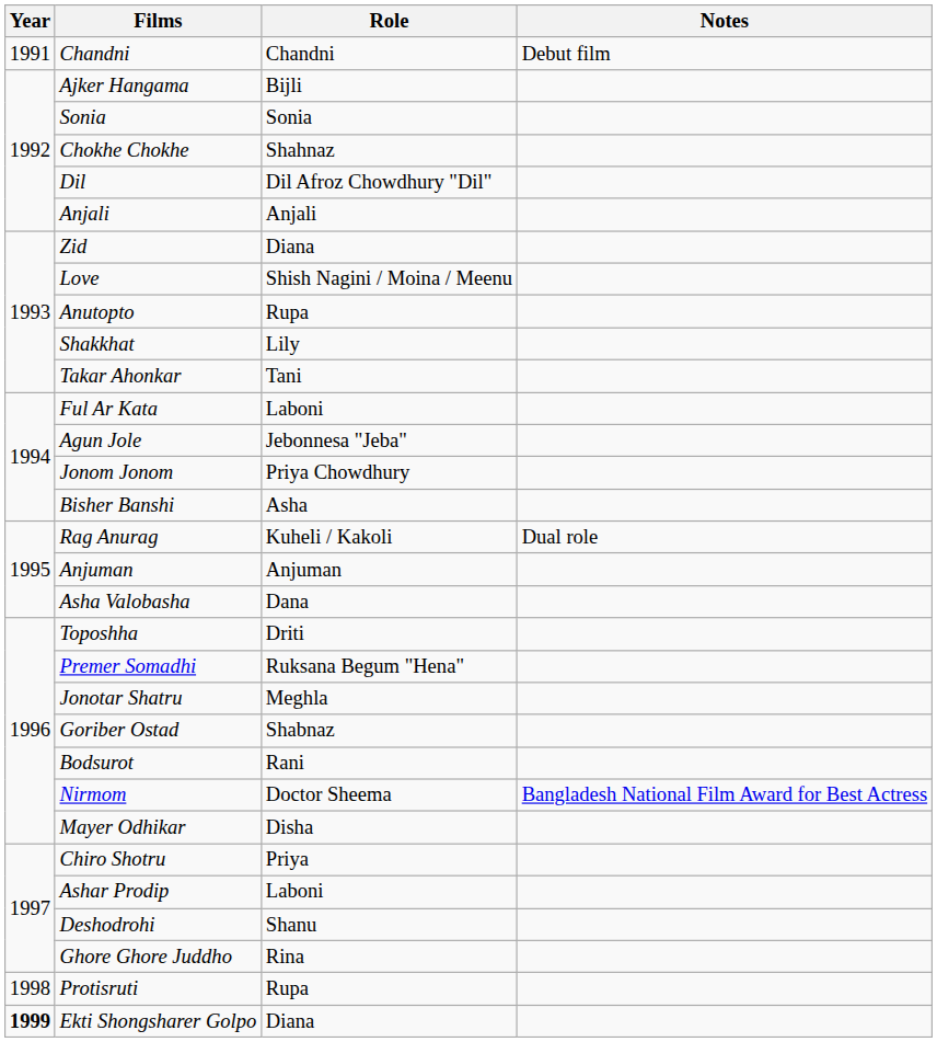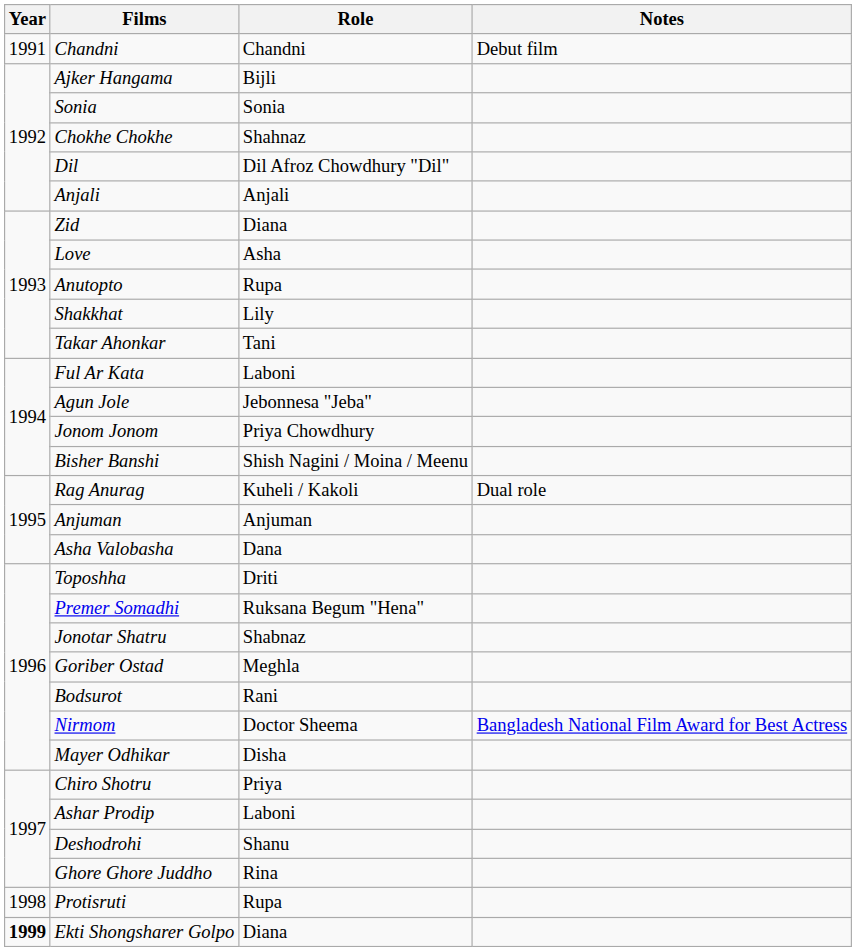 <table class="wikitable">
 <tr>
 <th>Year</th>
 <th>Films</th>
 <th>Role</th>
 <th>Notes</th>
 </tr>
 <tr>
 <td>1991</td>
 <td><em>Chandni</em></td>
 <td>Chandni</td>
 <td>Debut film</td>
 </tr>
 <tr>
 <td rowspan="5">1992</td>
 <td><em>Ajker Hangama</em></td>
 <td>Bijli</td>
 <td></td>
 </tr>
 <tr>
 <td><em>Sonia</em></td>
 <td>Sonia</td>
 <td></td>
 </tr>
 <tr>
 <td><em>Chokhe Chokhe</em></td>
 <td>Shahnaz</td>
 <td></td>
 </tr>
 <tr>
 <td><em>Dil</em></td>
 <td>Dil Afroz Chowdhury "Dil"</td>
 <td></td>
 </tr>
 <tr>
 <td><em>Anjali</em></td>
 <td>Anjali</td>
 <td></td>
 </tr>
 <tr>
 <td rowspan="5">1993</td>
 <td><em>Zid</em></td>
 <td>Diana</td>
 <td></td>
 </tr>
 <tr>
 <td><em>Love</em></td>
-<td>Shish Nagini / Moina / Meenu</td>
+<td>Asha</td>
 <td></td>
 </tr>
 <tr>
 <td><em>Anutopto</em></td>
 <td>Rupa</td>
 <td></td>
 </tr>
 <tr>
 <td><em>Shakkhat</em></td>
 <td>Lily</td>
 <td></td>
 </tr>
 <tr>
 <td><em>Takar Ahonkar</em></td>
 <td>Tani</td>
 <td></td>
 </tr>
 <tr>
 <td rowspan="4">1994</td>
 <td><em>Ful Ar Kata</em></td>
 <td>Laboni</td>
 <td></td>
 </tr>
 <tr>
 <td><em>Agun Jole</em></td>
 <td>Jebonnesa "Jeba"</td>
 <td></td>
 </tr>
 <tr>
 <td><em>Jonom Jonom</em></td>
 <td>Priya Chowdhury</td>
 <td></td>
 </tr>
 <tr>
 <td><em>Bisher Banshi</em></td>
-<td>Asha</td>
+<td>Shish Nagini / Moina / Meenu</td>
 <td></td>
 </tr>
 <tr>
 <td rowspan="3">1995</td>
 <td><em>Rag Anurag</em></td>
 <td>Kuheli / Kakoli</td>
 <td>Dual role</td>
 </tr>
 <tr>
 <td><em>Anjuman</em></td>
 <td>Anjuman</td>
 <td></td>
 </tr>
 <tr>
 <td><em>Asha Valobasha</em></td>
 <td>Dana</td>
 <td></td>
 </tr>
 <tr>
 <td rowspan="7">1996</td>
 <td><em>Toposhha</em></td>
 <td>Driti</td>
 <td></td>
 </tr>
 <tr>
 <td><em><a href='#'>Premer Somadhi</a></em></td>
 <td>Ruksana Begum "Hena"</td>
 <td></td>
 </tr>
 <tr>
 <td><em>Jonotar Shatru</em></td>
-<td>Meghla</td>
+<td>Shabnaz</td>
 <td></td>
 </tr>
 <tr>
 <td><em>Goriber Ostad</em></td>
-<td>Shabnaz</td>
+<td>Meghla</td>
 <td></td>
 </tr>
 <tr>
 <td><em>Bodsurot</em></td>
 <td>Rani</td>
 <td></td>
 </tr>
 <tr>
 <td><em><a href='#'>Nirmom</a></em></td>
 <td>Doctor Sheema</td>
 <td><a href='#'>Bangladesh National Film Award for Best Actress</a></td>
 </tr>
 <tr>
 <td><em>Mayer Odhikar</em></td>
 <td>Disha</td>
 <td></td>
 </tr>
 <tr>
 <td rowspan="4">1997</td>
 <td><em>Chiro Shotru</em></td>
 <td>Priya</td>
 <td></td>
 </tr>
 <tr>
 <td><em>Ashar Prodip</em></td>
 <td>Laboni</td>
 <td></td>
 </tr>
 <tr>
 <td><em>Deshodrohi</em></td>
 <td>Shanu</td>
 <td></td>
 </tr>
 <tr>
 <td><em>Ghore Ghore Juddho</em></td>
 <td>Rina</td>
 <td></td>
 </tr>
 <tr>
 <td>1998</td>
 <td><em>Protisruti</em></td>
 <td>Rupa</td>
 <td></td>
 </tr>
 <tr>
 <td><strong>1999</strong></td>
 <td><em>Ekti Shongsharer Golpo</em></td>
 <td>Diana</td>
 <td></td>
 </tr>
 </table>
